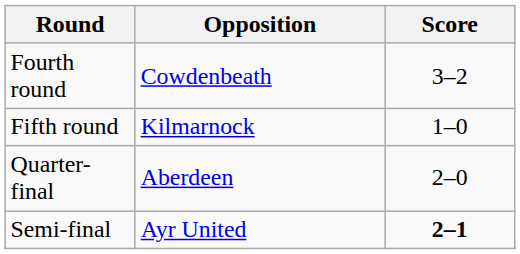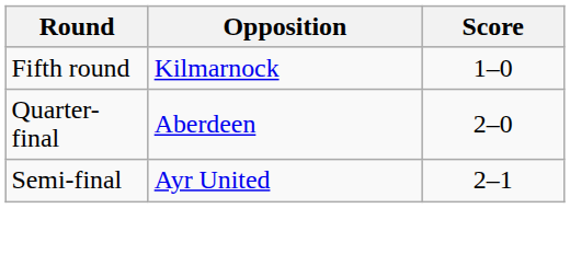 <table class="wikitable" style="text-align:left;margin-left:1em;float:right">
 <tr>
 <th width=80>Round</th>
 <th width=160>Opposition</th>
 <th width=80>Score</th>
-</tr>
-<tr>
-<td>Fourth round</td>
-<td><a href='#'>Cowdenbeath</a></td>
-<td align=center>3–2</td>
 </tr>
 <tr>
 <td>Fifth round</td>
 <td><a href='#'>Kilmarnock</a></td>
 <td align=center>1–0</td>
 </tr>
 <tr>
 <td>Quarter-final</td>
 <td><a href='#'>Aberdeen</a></td>
 <td align=center>2–0</td>
 </tr>
 <tr>
 <td>Semi-final</td>
 <td><a href='#'>Ayr United</a></td>
-<td align=center><strong>2–1</strong></td>
+<td align=center>2–1</td>
 </tr>
 </table>
